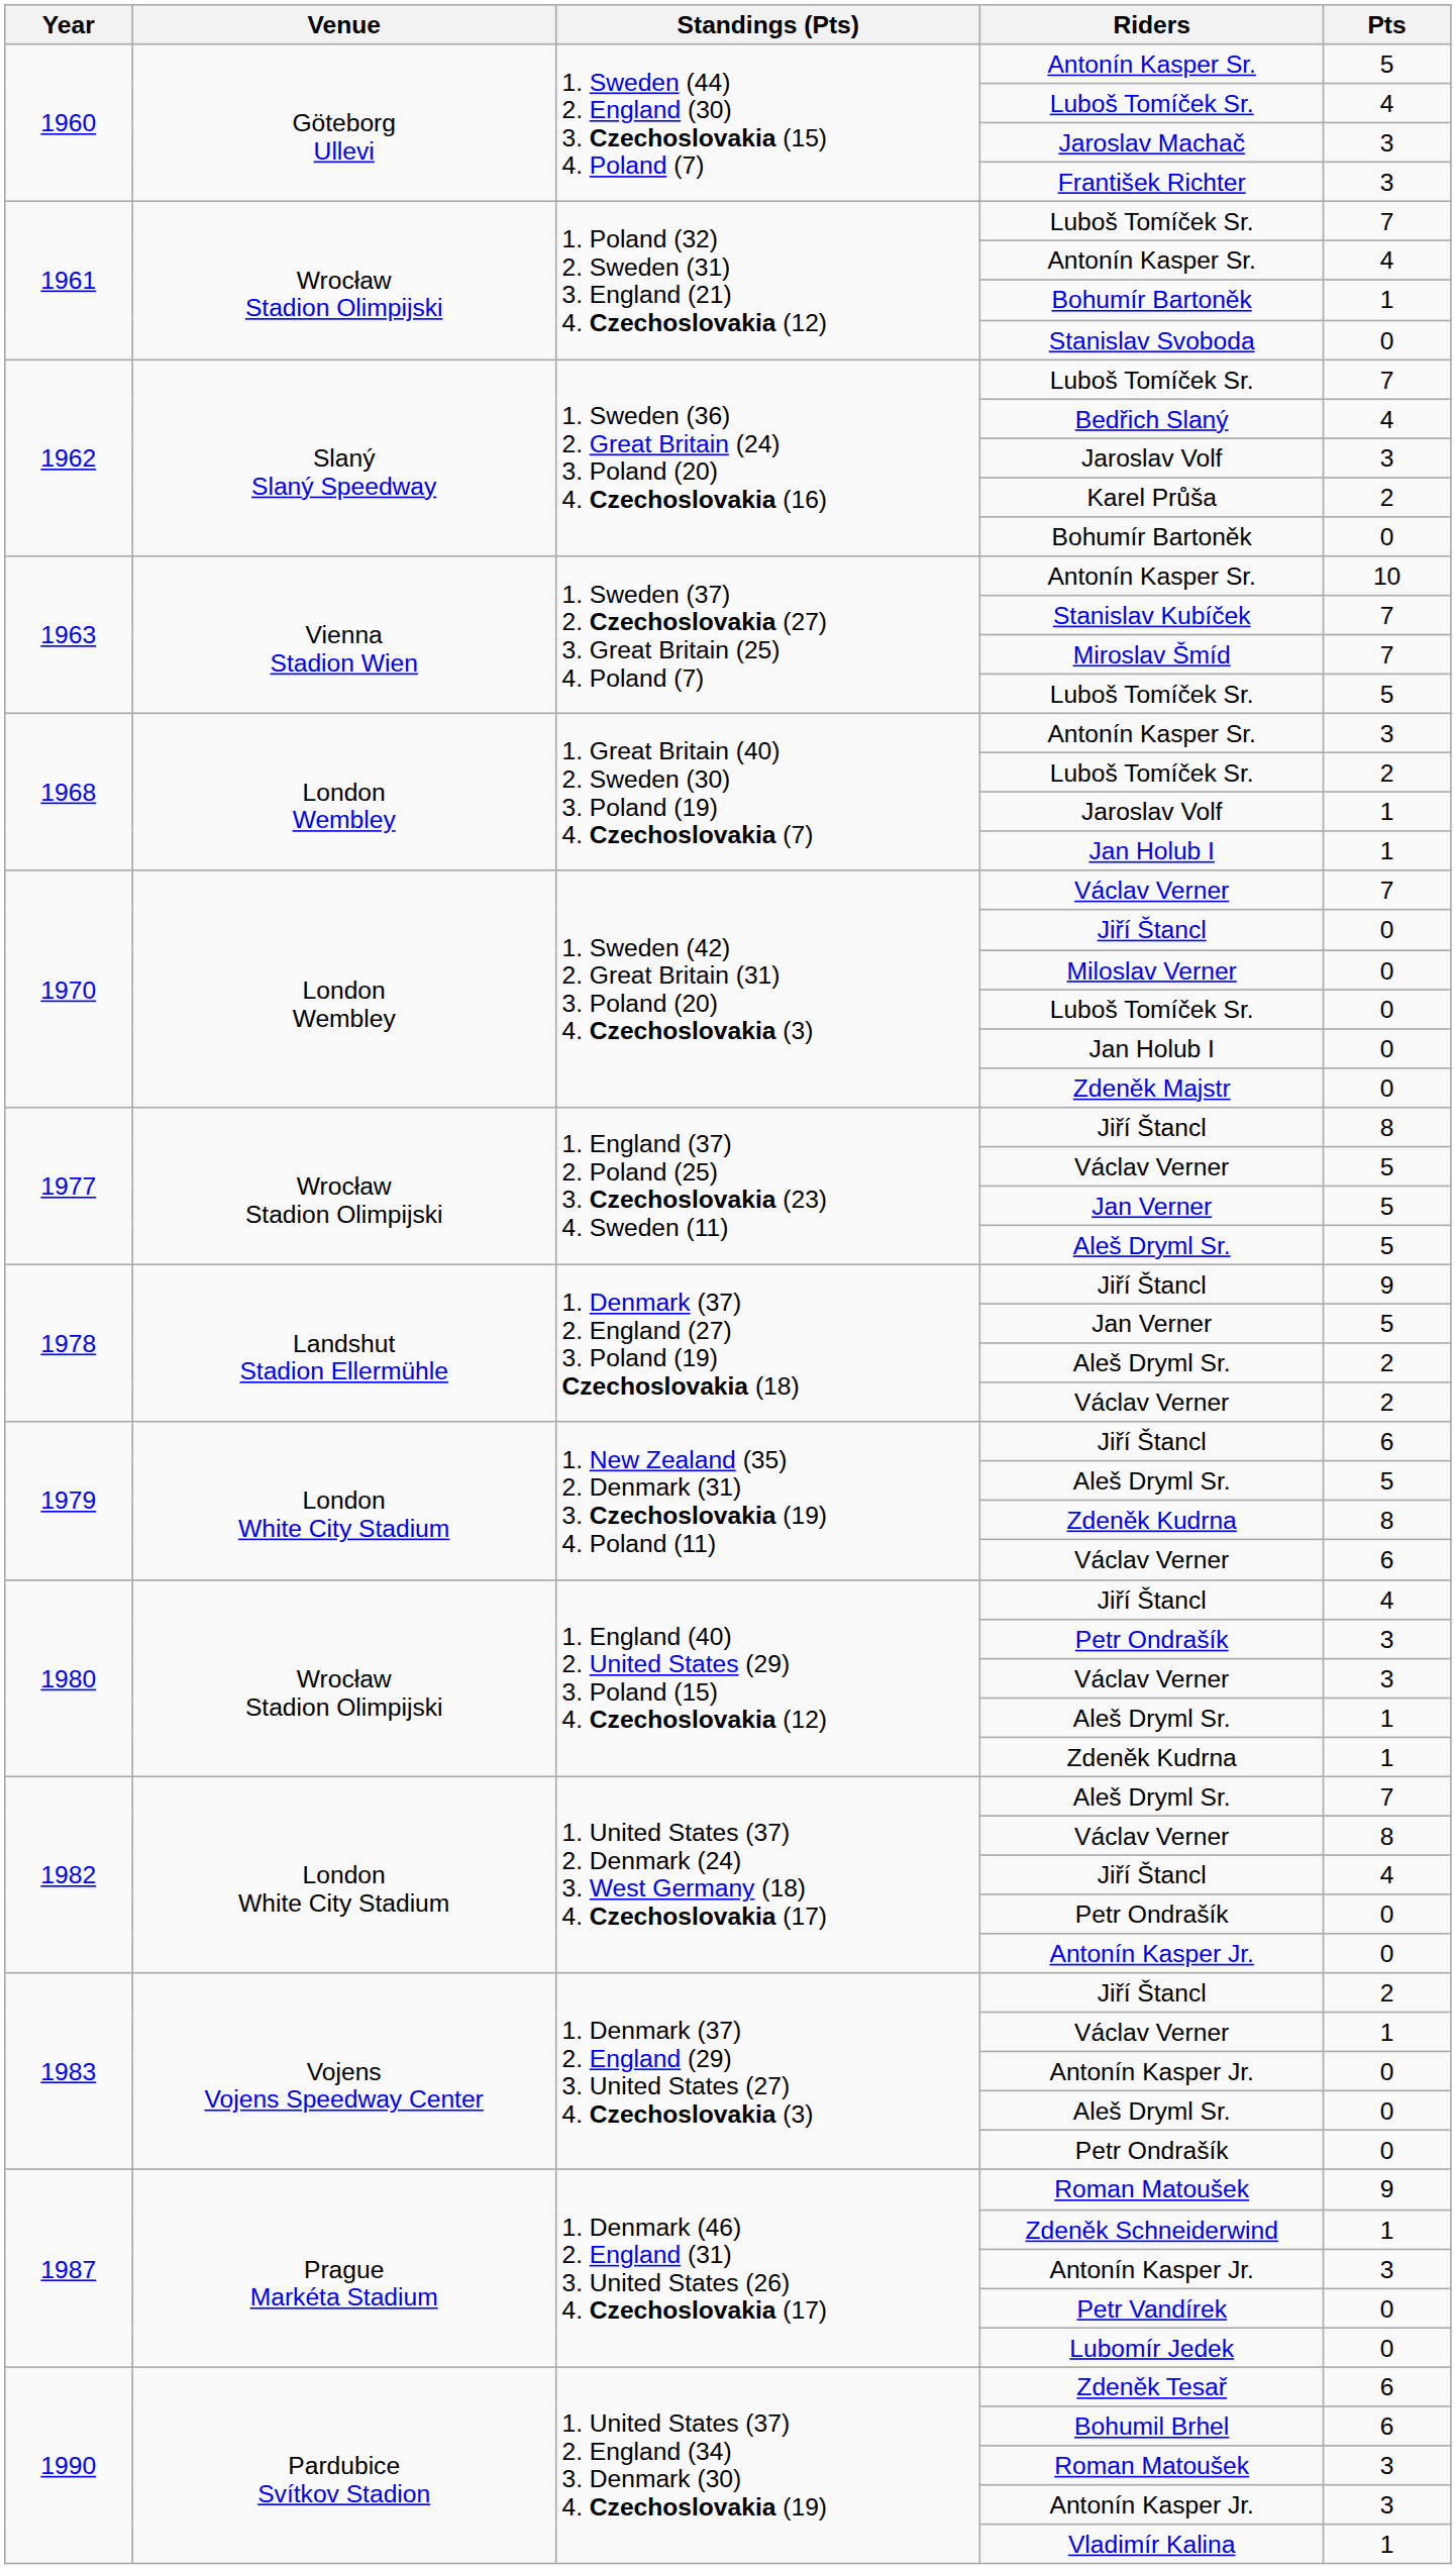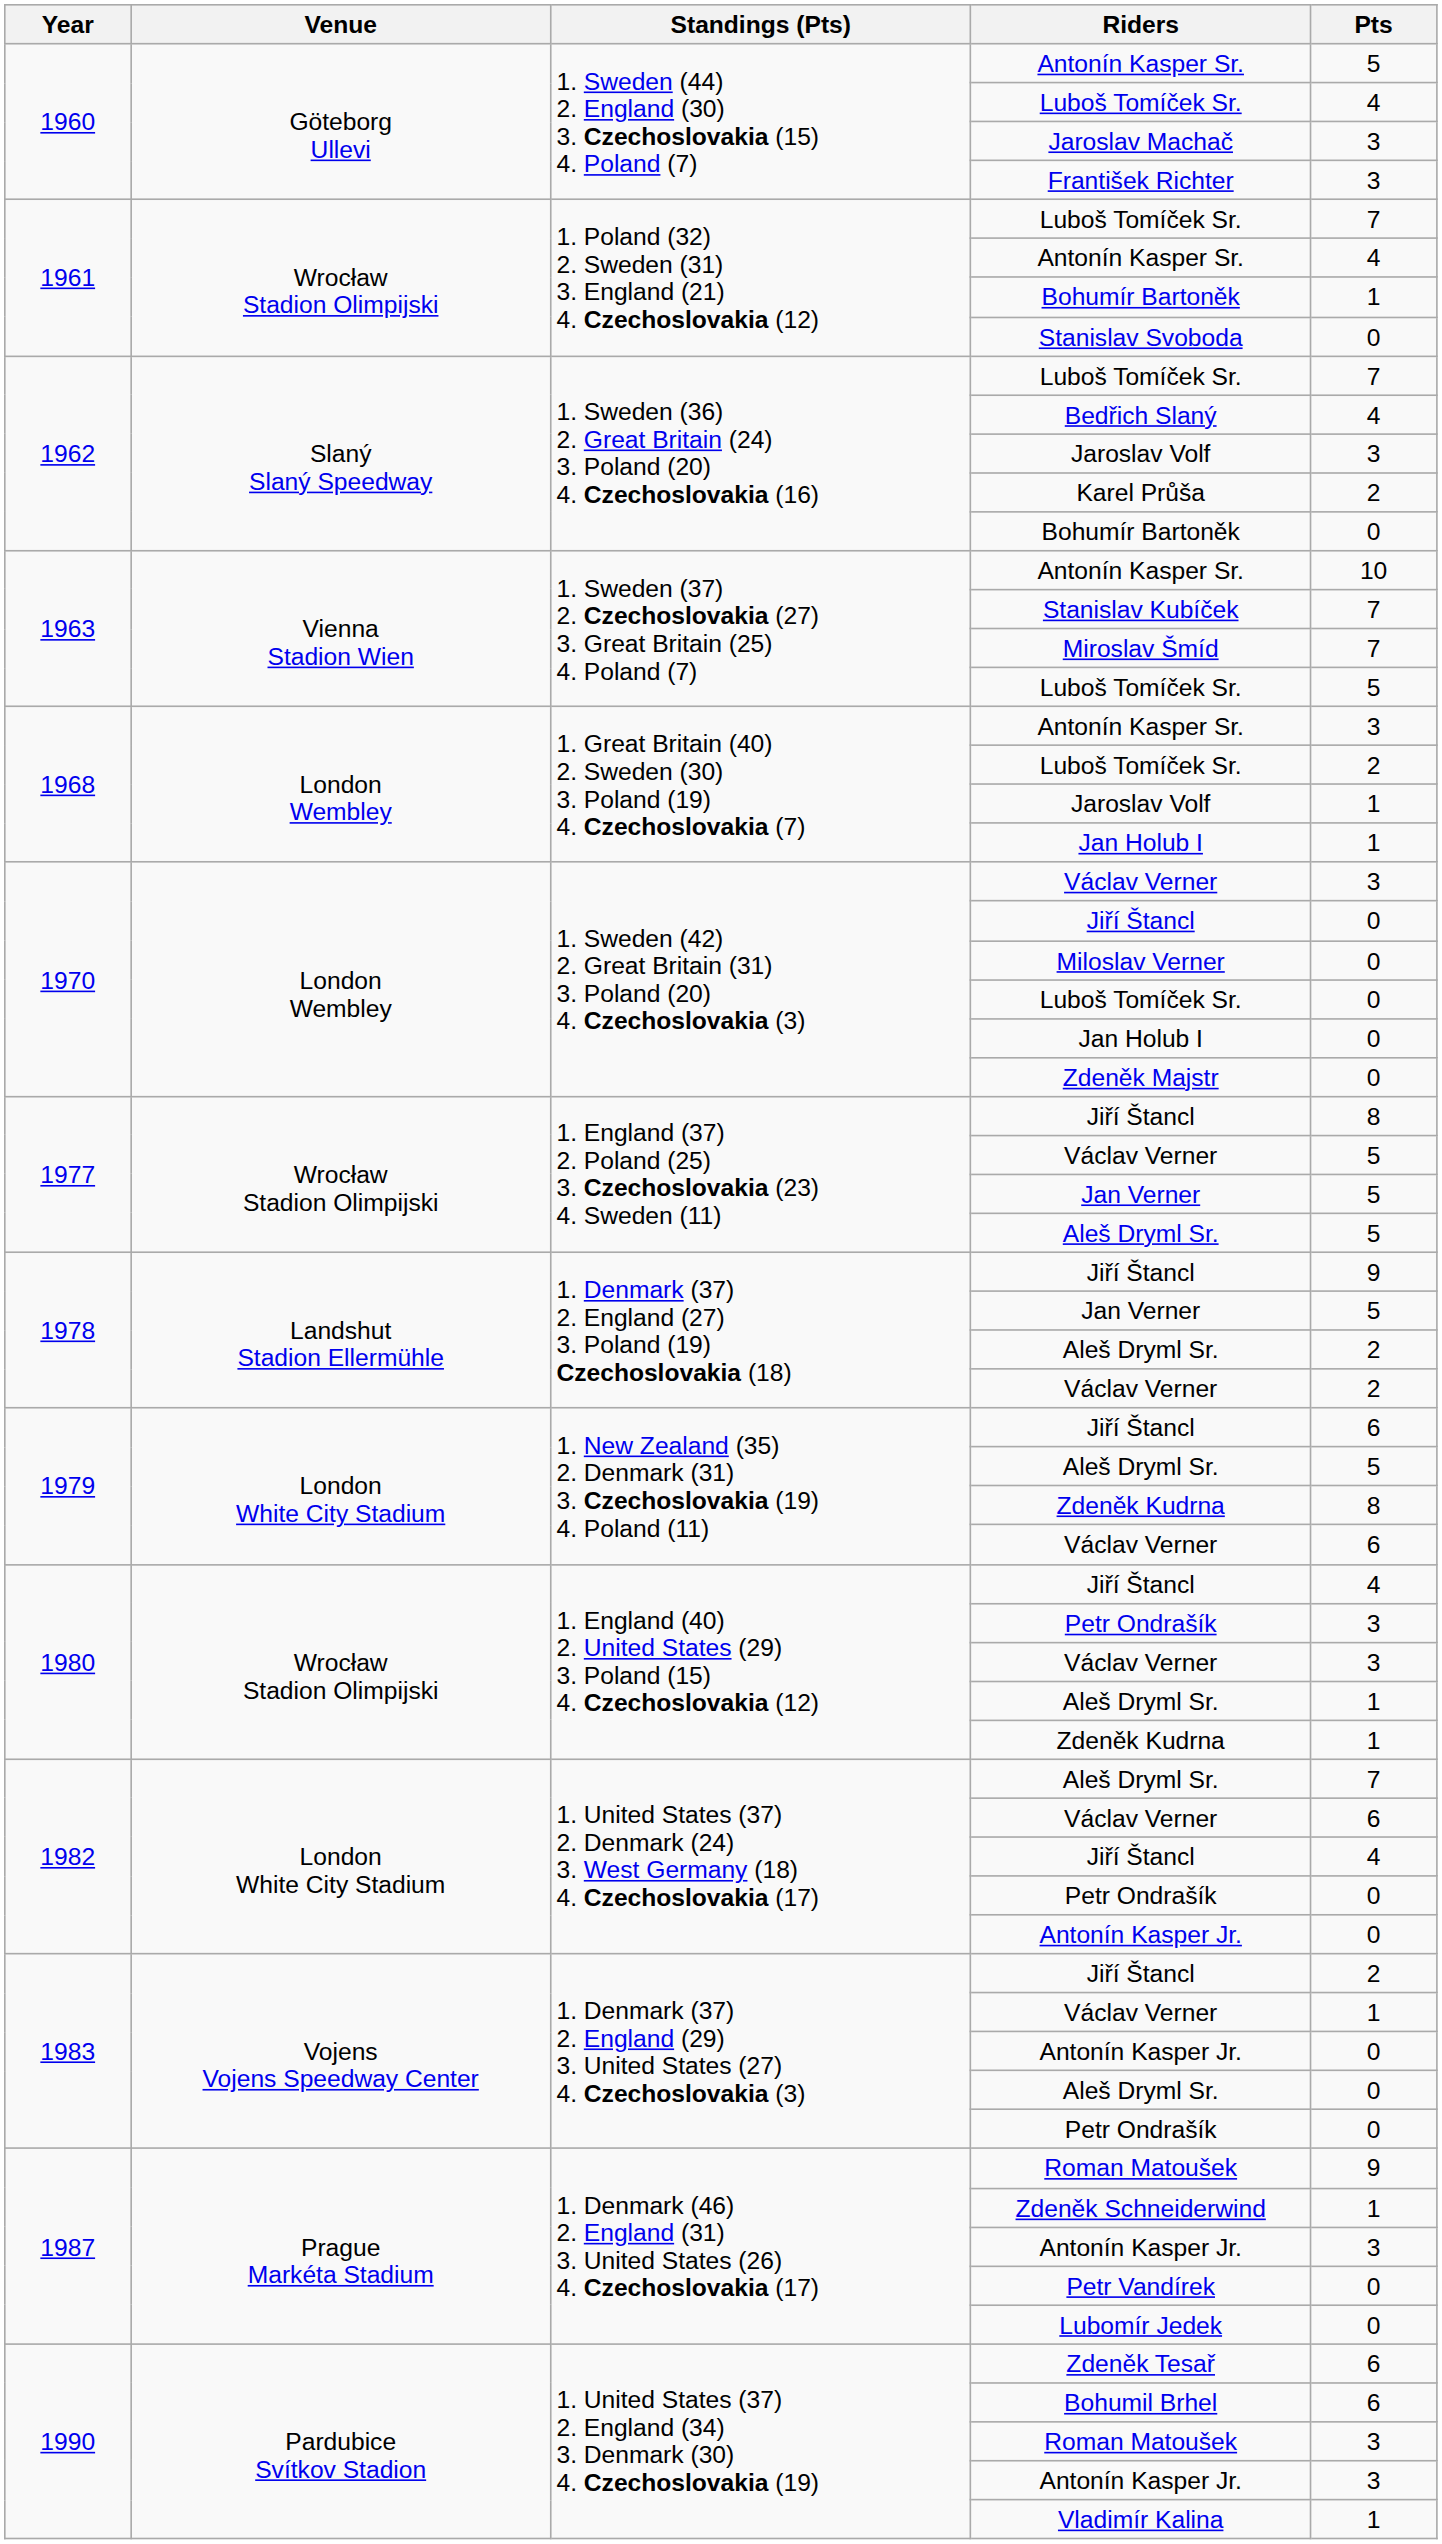 <table class="wikitable"   style="font-size: 95%; width: 70%; text-align: center;">
 <tr>
 <th width=40>Year</th>
 <th width=150>Venue</th>
 <th width=150>Standings (Pts)</th>
 <th width=120>Riders</th>
 <th width=40>Pts</th>
 </tr>
 <tr>
 <td rowspan="4"><a href='#'>1960</a></td>
 <td rowspan="4"><br>Göteborg<br><a href='#'>Ullevi</a></td>
 <td rowspan="4" style="text-align: left;">1.  <a href='#'>Sweden</a> (44)<br>2.  <a href='#'>England</a> (30)<br>3.  <strong>Czechoslovakia</strong> (15)<br>4.  <a href='#'>Poland</a> (7)</td>
 <td><a href='#'>Antonín Kasper Sr.</a></td>
 <td>5</td>
 </tr>
 <tr>
 <td><a href='#'>Luboš Tomíček Sr.</a></td>
 <td>4</td>
 </tr>
 <tr>
 <td><a href='#'>Jaroslav Machač</a></td>
 <td>3</td>
 </tr>
 <tr>
 <td><a href='#'>František Richter</a></td>
 <td>3</td>
 </tr>
 <tr>
 <td rowspan="4"><a href='#'>1961</a></td>
 <td rowspan="4"><br>Wrocław<br><a href='#'>Stadion Olimpijski</a></td>
 <td rowspan="4" style="text-align: left;">1.  Poland (32)<br>2.  Sweden (31)<br>3.  England (21)<br>4.  <strong>Czechoslovakia</strong> (12)</td>
 <td>Luboš Tomíček Sr.</td>
 <td>7</td>
 </tr>
 <tr>
 <td>Antonín Kasper Sr.</td>
 <td>4</td>
 </tr>
 <tr>
 <td><a href='#'>Bohumír Bartoněk</a></td>
 <td>1</td>
 </tr>
 <tr>
 <td><a href='#'>Stanislav Svoboda</a></td>
 <td>0</td>
 </tr>
 <tr>
 <td rowspan="5"><a href='#'>1962</a></td>
 <td rowspan="5"><br>Slaný<br><a href='#'>Slaný Speedway</a></td>
 <td rowspan="5" style="text-align: left;">1.  Sweden (36)<br>2.  <a href='#'>Great Britain</a> (24)<br>3.  Poland (20)<br>4.  <strong>Czechoslovakia</strong> (16)</td>
 <td>Luboš Tomíček Sr.</td>
 <td>7</td>
 </tr>
 <tr>
 <td><a href='#'>Bedřich Slaný</a></td>
 <td>4</td>
 </tr>
 <tr>
 <td>Jaroslav Volf</td>
 <td>3</td>
 </tr>
 <tr>
 <td>Karel Průša</td>
 <td>2</td>
 </tr>
 <tr>
 <td>Bohumír Bartoněk</td>
 <td>0</td>
 </tr>
 <tr>
 <td rowspan="4"><a href='#'>1963</a></td>
 <td rowspan="4"><br>Vienna<br><a href='#'>Stadion Wien</a></td>
 <td rowspan="4" style="text-align: left;">1.  Sweden (37)<br>2.  <strong>Czechoslovakia</strong> (27)<br>3.  Great Britain (25)<br>4.  Poland (7)</td>
 <td>Antonín Kasper Sr.</td>
 <td>10</td>
 </tr>
 <tr>
 <td><a href='#'>Stanislav Kubíček</a></td>
 <td>7</td>
 </tr>
 <tr>
 <td><a href='#'>Miroslav Šmíd</a></td>
 <td>7</td>
 </tr>
 <tr>
 <td>Luboš Tomíček Sr.</td>
 <td>5</td>
 </tr>
 <tr>
 <td rowspan="4"><a href='#'>1968</a></td>
 <td rowspan="4"><br>London<br><a href='#'>Wembley</a></td>
 <td rowspan="4" style="text-align: left;">1.  Great Britain (40)<br>2.  Sweden (30)<br>3.  Poland (19)<br>4.  <strong>Czechoslovakia</strong> (7)</td>
 <td>Antonín Kasper Sr.</td>
 <td>3</td>
 </tr>
 <tr>
 <td>Luboš Tomíček Sr.</td>
 <td>2</td>
 </tr>
 <tr>
 <td>Jaroslav Volf</td>
 <td>1</td>
 </tr>
 <tr>
 <td><a href='#'>Jan Holub I</a></td>
 <td>1</td>
 </tr>
 <tr>
 <td rowspan="6"><a href='#'>1970</a></td>
 <td rowspan="6"><br>London<br>Wembley</td>
 <td rowspan="6" style="text-align: left;">1.  Sweden (42)<br>2.  Great Britain (31)<br>3.  Poland (20)<br>4.  <strong>Czechoslovakia</strong> (3)</td>
 <td><a href='#'>Václav Verner</a></td>
-<td>7</td>
+<td>3</td>
 </tr>
 <tr>
 <td><a href='#'>Jiří Štancl</a></td>
 <td>0</td>
 </tr>
 <tr>
 <td><a href='#'>Miloslav Verner</a></td>
 <td>0</td>
 </tr>
 <tr>
 <td>Luboš Tomíček Sr.</td>
 <td>0</td>
 </tr>
 <tr>
 <td>Jan Holub I</td>
 <td>0</td>
 </tr>
 <tr>
 <td><a href='#'>Zdeněk Majstr</a></td>
 <td>0</td>
 </tr>
 <tr>
 <td rowspan="4"><a href='#'>1977</a></td>
 <td rowspan="4"><br>Wrocław<br>Stadion Olimpijski</td>
 <td rowspan="4" style="text-align: left;">1.  England (37)<br>2.  Poland (25)<br>3.  <strong>Czechoslovakia</strong> (23)<br>4.  Sweden (11)</td>
 <td>Jiří Štancl</td>
 <td>8</td>
 </tr>
 <tr>
 <td>Václav Verner</td>
 <td>5</td>
 </tr>
 <tr>
 <td><a href='#'>Jan Verner</a></td>
 <td>5</td>
 </tr>
 <tr>
 <td><a href='#'>Aleš Dryml Sr.</a></td>
 <td>5</td>
 </tr>
 <tr>
 <td rowspan="4"><a href='#'>1978</a></td>
 <td rowspan="4"><br>Landshut<br><a href='#'>Stadion Ellermühle</a></td>
 <td rowspan="4" style="text-align: left;">1.  <a href='#'>Denmark</a> (37)<br>2.  England (27)<br>3.  Poland (19)<br> <strong>Czechoslovakia</strong> (18)</td>
 <td>Jiří Štancl</td>
 <td>9</td>
 </tr>
 <tr>
 <td>Jan Verner</td>
 <td>5</td>
 </tr>
 <tr>
 <td>Aleš Dryml Sr.</td>
 <td>2</td>
 </tr>
 <tr>
 <td>Václav Verner</td>
 <td>2</td>
 </tr>
 <tr>
 <td rowspan="4"><a href='#'>1979</a></td>
 <td rowspan="4"><br>London<br><a href='#'>White City Stadium</a></td>
 <td rowspan="4" style="text-align: left;">1.  <a href='#'>New Zealand</a> (35)<br>2.  Denmark (31)<br>3.  <strong>Czechoslovakia</strong> (19)<br>4.  Poland (11)</td>
 <td>Jiří Štancl</td>
 <td>6</td>
 </tr>
 <tr>
 <td>Aleš Dryml Sr.</td>
 <td>5</td>
 </tr>
 <tr>
 <td><a href='#'>Zdeněk Kudrna</a></td>
 <td>8</td>
 </tr>
 <tr>
 <td>Václav Verner</td>
 <td>6</td>
 </tr>
 <tr>
 <td rowspan="5"><a href='#'>1980</a></td>
 <td rowspan="5"><br>Wrocław<br>Stadion Olimpijski</td>
 <td rowspan="5" style="text-align: left;">1.  England (40)<br>2.  <a href='#'>United States</a> (29)<br>3.  Poland (15)<br>4.  <strong>Czechoslovakia</strong> (12)</td>
 <td>Jiří Štancl</td>
 <td>4</td>
 </tr>
 <tr>
 <td><a href='#'>Petr Ondrašík</a></td>
 <td>3</td>
 </tr>
 <tr>
 <td>Václav Verner</td>
 <td>3</td>
 </tr>
 <tr>
 <td>Aleš Dryml Sr.</td>
 <td>1</td>
 </tr>
 <tr>
 <td>Zdeněk Kudrna</td>
 <td>1</td>
 </tr>
 <tr>
 <td rowspan="5"><a href='#'>1982</a></td>
 <td rowspan="5"><br>London<br>White City Stadium</td>
 <td rowspan="5" style="text-align: left;">1.  United States (37)<br>2.  Denmark (24)<br>3.  <a href='#'>West Germany</a> (18)<br>4.  <strong>Czechoslovakia</strong> (17)</td>
 <td>Aleš Dryml Sr.</td>
 <td>7</td>
 </tr>
 <tr>
 <td>Václav Verner</td>
-<td>8</td>
+<td>6</td>
 </tr>
 <tr>
 <td>Jiří Štancl</td>
 <td>4</td>
 </tr>
 <tr>
 <td>Petr Ondrašík</td>
 <td>0</td>
 </tr>
 <tr>
 <td><a href='#'>Antonín Kasper Jr.</a></td>
 <td>0</td>
 </tr>
 <tr>
 <td rowspan="5"><a href='#'>1983</a></td>
 <td rowspan="5"><br>Vojens<br><a href='#'>Vojens Speedway Center</a></td>
 <td rowspan="5" style="text-align: left;">1.  Denmark (37)<br>2.  <a href='#'>England</a> (29)<br>3.  United States (27)<br>4.  <strong>Czechoslovakia</strong> (3)</td>
 <td>Jiří Štancl</td>
 <td>2</td>
 </tr>
 <tr>
 <td>Václav Verner</td>
 <td>1</td>
 </tr>
 <tr>
 <td>Antonín Kasper Jr.</td>
 <td>0</td>
 </tr>
 <tr>
 <td>Aleš Dryml Sr.</td>
 <td>0</td>
 </tr>
 <tr>
 <td>Petr Ondrašík</td>
 <td>0</td>
 </tr>
 <tr>
 <td rowspan="5"><a href='#'>1987</a></td>
 <td rowspan="5"><br>Prague<br><a href='#'>Markéta Stadium</a></td>
 <td rowspan="5" style="text-align: left;">1.  Denmark (46)<br>2.  <a href='#'>England</a> (31)<br>3.  United States (26)<br>4.  <strong>Czechoslovakia</strong> (17)</td>
 <td><a href='#'>Roman Matoušek</a></td>
 <td>9</td>
 </tr>
 <tr>
 <td><a href='#'>Zdeněk Schneiderwind</a></td>
 <td>1</td>
 </tr>
 <tr>
 <td>Antonín Kasper Jr.</td>
 <td>3</td>
 </tr>
 <tr>
 <td><a href='#'>Petr Vandírek</a></td>
 <td>0</td>
 </tr>
 <tr>
 <td><a href='#'>Lubomír Jedek</a></td>
 <td>0</td>
 </tr>
 <tr>
 <td rowspan="5"><a href='#'>1990</a></td>
 <td rowspan="5"><br>Pardubice<br><a href='#'>Svítkov Stadion</a></td>
 <td rowspan="5" style="text-align: left;">1.  United States (37)<br>2.  England (34)<br>3.  Denmark (30)<br>4.  <strong>Czechoslovakia</strong> (19)</td>
 <td><a href='#'>Zdeněk Tesař</a></td>
 <td>6</td>
 </tr>
 <tr>
 <td><a href='#'>Bohumil Brhel</a></td>
 <td>6</td>
 </tr>
 <tr>
 <td><a href='#'>Roman Matoušek</a></td>
 <td>3</td>
 </tr>
 <tr>
 <td>Antonín Kasper Jr.</td>
 <td>3</td>
 </tr>
 <tr>
 <td><a href='#'>Vladimír Kalina</a></td>
 <td>1</td>
 </tr>
 </table>
